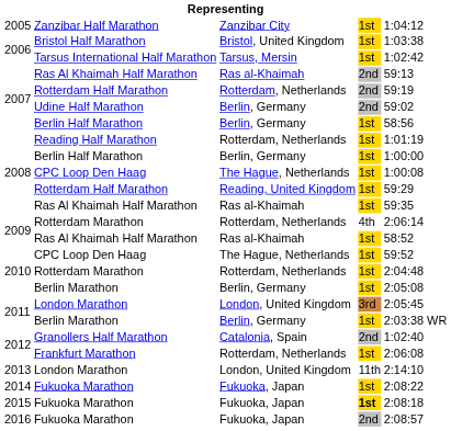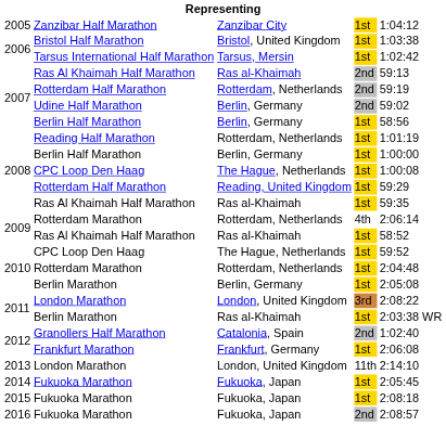 <table>
 <tr>
 <th colspan="5">Representing </th>
 </tr>
 <tr>
 <td>2005</td>
 <td><a href='#'>Zanzibar Half Marathon</a></td>
 <td><a href='#'>Zanzibar City</a></td>
 <td bgcolor=gold>1st</td>
 <td>1:04:12</td>
 </tr>
 <tr>
 <td rowspan=2>2006</td>
 <td><a href='#'>Bristol Half Marathon</a></td>
 <td><a href='#'>Bristol</a>, United Kingdom</td>
 <td bgcolor=gold>1st</td>
 <td>1:03:38</td>
 </tr>
 <tr>
 <td><a href='#'>Tarsus International Half Marathon</a></td>
 <td><a href='#'>Tarsus, Mersin</a></td>
 <td bgcolor=gold>1st</td>
 <td>1:02:42</td>
 </tr>
 <tr>
 <td rowspan=4>2007</td>
 <td><a href='#'>Ras Al Khaimah Half Marathon</a></td>
 <td><a href='#'>Ras al-Khaimah</a></td>
 <td bgcolor=silver>2nd</td>
 <td>59:13</td>
 </tr>
 <tr>
 <td><a href='#'>Rotterdam Half Marathon</a></td>
 <td><a href='#'>Rotterdam</a>, Netherlands</td>
 <td bgcolor=silver>2nd</td>
 <td>59:19</td>
 </tr>
 <tr>
 <td><a href='#'>Udine Half Marathon</a></td>
 <td><a href='#'>Berlin</a>, Germany</td>
 <td bgcolor=silver>2nd</td>
 <td>59:02</td>
 </tr>
 <tr>
 <td><a href='#'>Berlin Half Marathon</a></td>
 <td><a href='#'>Berlin</a>, Germany</td>
 <td bgcolor=gold>1st</td>
 <td>58:56</td>
 </tr>
 <tr>
 <td rowspan=5>2008</td>
 <td><a href='#'>Reading Half Marathon</a></td>
 <td>Rotterdam, Netherlands</td>
 <td bgcolor=gold>1st</td>
 <td>1:01:19</td>
 </tr>
 <tr>
 <td>Berlin Half Marathon</td>
 <td>Berlin, Germany</td>
 <td bgcolor=gold>1st</td>
 <td>1:00:00</td>
 </tr>
 <tr>
 <td><a href='#'>CPC Loop Den Haag</a></td>
 <td><a href='#'>The Hague</a>, Netherlands</td>
 <td bgcolor=gold>1st</td>
 <td>1:00:08</td>
 </tr>
 <tr>
 <td><a href='#'>Rotterdam Half Marathon</a></td>
 <td><a href='#'>Reading, United Kingdom</a></td>
 <td bgcolor=gold>1st</td>
 <td>59:29</td>
 </tr>
 <tr>
 <td>Ras Al Khaimah Half Marathon</td>
 <td>Ras al-Khaimah</td>
 <td bgcolor=gold>1st</td>
 <td>59:35</td>
 </tr>
 <tr>
 <td rowspan=2>2009</td>
 <td>Rotterdam Marathon</td>
 <td>Rotterdam, Netherlands</td>
 <td>4th</td>
 <td>2:06:14</td>
 </tr>
 <tr>
 <td>Ras Al Khaimah Half Marathon</td>
 <td>Ras al-Khaimah</td>
 <td bgcolor=gold>1st</td>
 <td>58:52</td>
 </tr>
 <tr>
 <td rowspan=3>2010</td>
 <td>CPC Loop Den Haag</td>
 <td>The Hague, Netherlands</td>
 <td bgcolor=gold>1st</td>
 <td>59:52</td>
 </tr>
 <tr>
 <td>Rotterdam Marathon</td>
 <td>Rotterdam, Netherlands</td>
 <td bgcolor=gold>1st</td>
 <td>2:04:48</td>
 </tr>
 <tr>
 <td>Berlin Marathon</td>
 <td>Berlin, Germany</td>
 <td bgcolor=gold>1st</td>
 <td>2:05:08</td>
 </tr>
 <tr>
 <td rowspan=2>2011</td>
 <td><a href='#'>London Marathon</a></td>
 <td><a href='#'>London</a>, United Kingdom</td>
 <td bgcolor=Peru>3rd</td>
-<td>2:05:45</td>
+<td>2:08:22</td>
 </tr>
 <tr>
 <td>Berlin Marathon</td>
-<td><a href='#'>Berlin</a>, Germany</td>
+<td>Ras al-Khaimah</td>
 <td bgcolor=gold>1st</td>
 <td>2:03:38 WR</td>
 </tr>
 <tr>
 <td rowspan=2>2012</td>
 <td><a href='#'>Granollers Half Marathon</a></td>
 <td><a href='#'>Catalonia</a>, Spain</td>
 <td bgcolor=silver>2nd</td>
 <td>1:02:40</td>
 </tr>
 <tr>
 <td><a href='#'>Frankfurt Marathon</a></td>
-<td>Rotterdam, Netherlands</td>
+<td><a href='#'>Frankfurt</a>, Germany</td>
 <td bgcolor=gold>1st</td>
 <td>2:06:08</td>
 </tr>
 <tr>
 <td>2013</td>
 <td>London Marathon</td>
 <td>London, United Kingdom</td>
 <td>11th</td>
 <td>2:14:10</td>
 </tr>
 <tr>
 <td>2014</td>
 <td><a href='#'>Fukuoka Marathon</a></td>
 <td><a href='#'>Fukuoka</a>, Japan</td>
 <td bgcolor=gold>1st</td>
-<td>2:08:22</td>
+<td>2:05:45</td>
 </tr>
 <tr>
 <td>2015</td>
 <td>Fukuoka Marathon</td>
 <td>Fukuoka, Japan</td>
-<td bgcolor=gold><strong>1st</strong></td>
+<td bgcolor=gold>1st</td>
 <td>2:08:18</td>
 </tr>
 <tr>
 <td>2016</td>
 <td>Fukuoka Marathon</td>
 <td>Fukuoka, Japan</td>
 <td bgcolor=silver>2nd</td>
 <td>2:08:57</td>
 </tr>
 </table>
